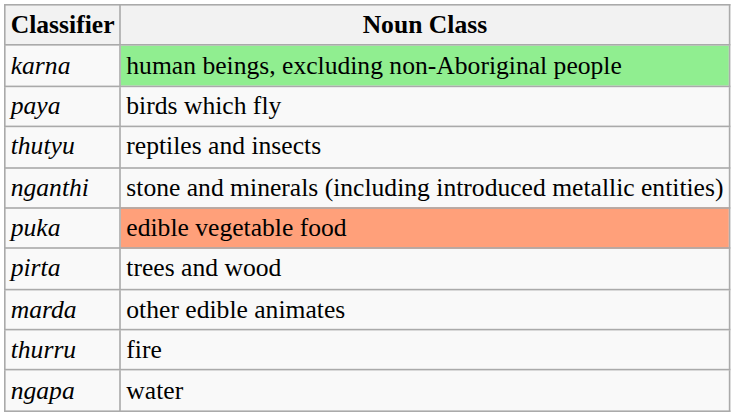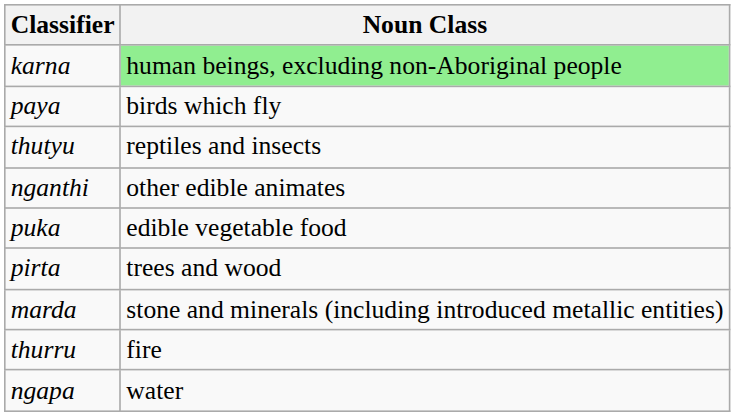 <table class="wikitable">
 <tr>
 <th>Classifier</th>
 <th>Noun Class</th>
 </tr>
 <tr>
 <td><em>karna</em></td>
 <td style="background: lightgreen;">human beings, excluding non-Aboriginal people</td>
 </tr>
 <tr>
 <td><em>paya</em></td>
 <td>birds which fly</td>
 </tr>
 <tr>
 <td><em>thutyu</em></td>
 <td>reptiles and insects</td>
 </tr>
 <tr>
 <td><em>nganthi</em></td>
-<td>stone and minerals (including introduced metallic entities)</td>
+<td>other edible animates</td>
 </tr>
 <tr>
 <td><em>puka</em></td>
-<td style="background: lightsalmon;">edible vegetable food</td>
+<td>edible vegetable food</td>
 </tr>
 <tr>
 <td><em>pirta</em></td>
 <td>trees and wood</td>
 </tr>
 <tr>
 <td><em>marda</em></td>
-<td>other edible animates</td>
+<td>stone and minerals (including introduced metallic entities)</td>
 </tr>
 <tr>
 <td><em>thurru</em></td>
 <td>fire</td>
 </tr>
 <tr>
 <td><em>ngapa</em></td>
 <td>water</td>
 </tr>
 </table>
